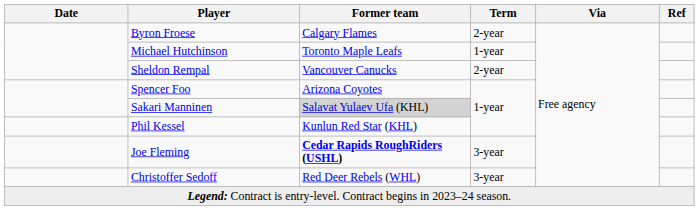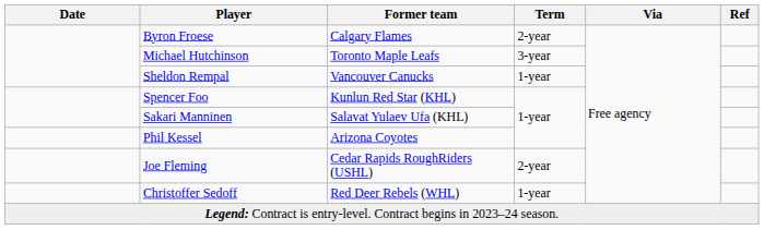 <table class="wikitable">
 <tr style="background:#ddd; text-align:center;">
 <th style="width: 10em;">Date</th>
 <th style="width: 14em;">Player</th>
 <th style="width: 14em;">Former team</th>
 <th style="width: 5em;">Term</th>
 <th style="width: 10em;">Via</th>
 <th style="width: 2.5em;">Ref</th>
 </tr>
 <tr>
 <td rowspan=3></td>
 <td><a href='#'>Byron Froese</a></td>
 <td><a href='#'>Calgary Flames</a></td>
 <td>2-year</td>
 <td rowspan=8>Free agency</td>
 <td></td>
 </tr>
 <tr>
 <td><a href='#'>Michael Hutchinson</a></td>
 <td><a href='#'>Toronto Maple Leafs</a></td>
-<td>1-year</td>
+<td>3-year</td>
 <td></td>
 </tr>
 <tr>
 <td><a href='#'>Sheldon Rempal</a></td>
 <td><a href='#'>Vancouver Canucks</a></td>
-<td>2-year</td>
+<td>1-year</td>
 <td></td>
 </tr>
 <tr>
 <td rowspan=2></td>
 <td><a href='#'>Spencer Foo</a></td>
-<td><a href='#'>Arizona Coyotes</a></td>
+<td><a href='#'>Kunlun Red Star</a> (<a href='#'>KHL</a>)</td>
 <td rowspan=3>1-year</td>
 <td></td>
 </tr>
 <tr>
 <td><a href='#'>Sakari Manninen</a></td>
-<td style="background: lightgrey;"><a href='#'>Salavat Yulaev Ufa</a> (KHL)</td>
+<td><a href='#'>Salavat Yulaev Ufa</a> (KHL)</td>
 <td></td>
 </tr>
 <tr>
 <td></td>
 <td><a href='#'>Phil Kessel</a></td>
-<td><a href='#'>Kunlun Red Star</a> (<a href='#'>KHL</a>)</td>
+<td><a href='#'>Arizona Coyotes</a></td>
 <td></td>
 </tr>
 <tr>
 <td></td>
 <td><a href='#'>Joe Fleming</a></td>
-<td><strong><a href='#'>Cedar Rapids RoughRiders</a> (<a href='#'>USHL</a>)</strong></td>
-<td>3-year</td>
+<td><a href='#'>Cedar Rapids RoughRiders</a> (<a href='#'>USHL</a>)</td>
+<td>2-year</td>
 <td></td>
 </tr>
 <tr>
 <td></td>
 <td><a href='#'>Christoffer Sedoff</a></td>
 <td><a href='#'>Red Deer Rebels</a> (<a href='#'>WHL</a>)</td>
-<td>3-year</td>
+<td>1-year</td>
 <td></td>
 </tr>
 <tr>
 <td colspan="6" style="text-align:center" bgcolor="eeeeee"><strong><em>Legend:</em></strong>  Contract is entry-level.  Contract begins in 2023–24 season.</td>
 </tr>
 </table>
